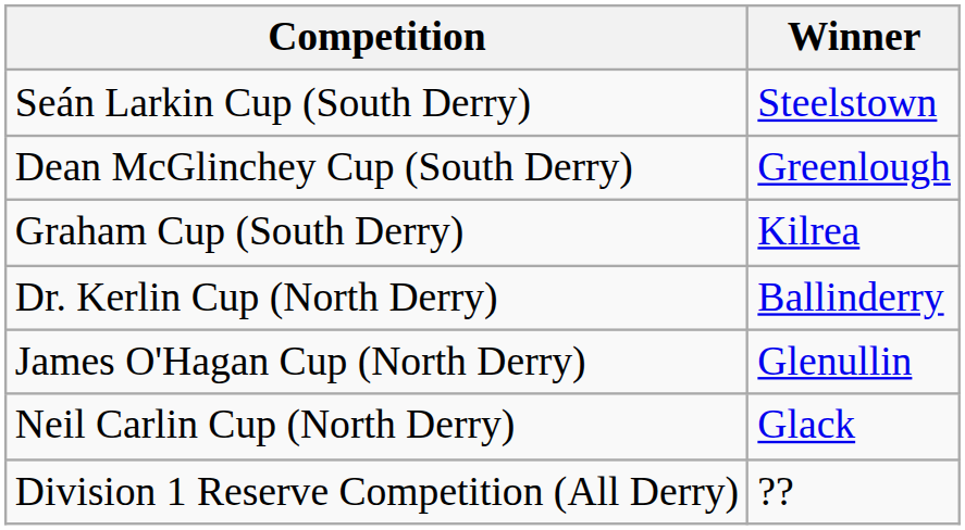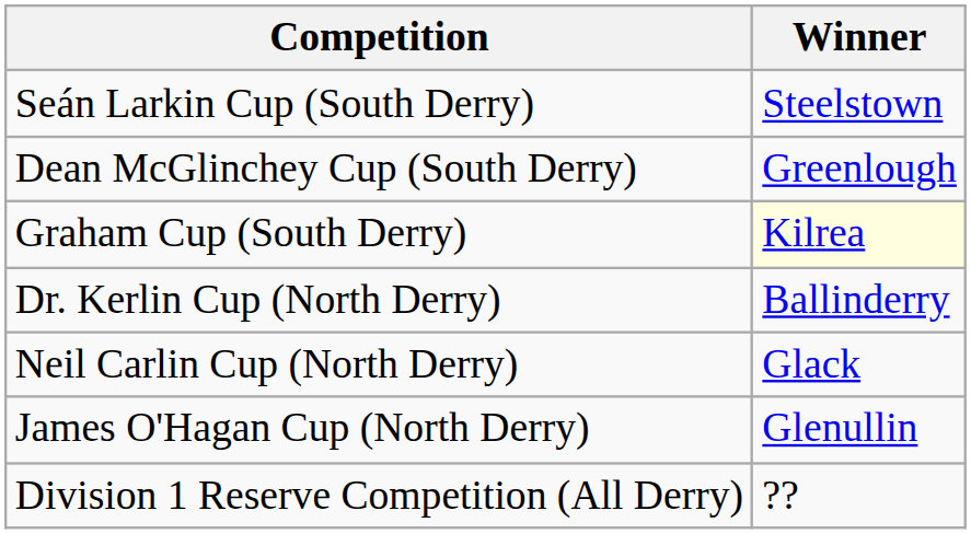 <table class="wikitable">
 <tr>
 <th>Competition</th>
 <th>Winner</th>
 </tr>
 <tr>
 <td>Seán Larkin Cup (South Derry)</td>
 <td><a href='#'>Steelstown</a></td>
 </tr>
 <tr>
 <td>Dean McGlinchey Cup (South Derry)</td>
 <td><a href='#'>Greenlough</a></td>
 </tr>
 <tr>
 <td>Graham Cup (South Derry)</td>
-<td><a href='#'>Kilrea</a></td>
+<td style="background: lightyellow;"><a href='#'>Kilrea</a></td>
 </tr>
 <tr>
 <td>Dr. Kerlin Cup (North Derry)</td>
 <td><a href='#'>Ballinderry</a></td>
 </tr>
 <tr>
+<td>Neil Carlin Cup (North Derry)</td>
+<td><a href='#'>Glack</a></td>
+</tr>
+<tr>
 <td>James O'Hagan Cup (North Derry)</td>
 <td><a href='#'>Glenullin</a></td>
-</tr>
-<tr>
-<td>Neil Carlin Cup (North Derry)</td>
-<td><a href='#'>Glack</a></td>
 </tr>
 <tr>
 <td>Division 1 Reserve Competition (All Derry)</td>
 <td>??</td>
 </tr>
 </table>
